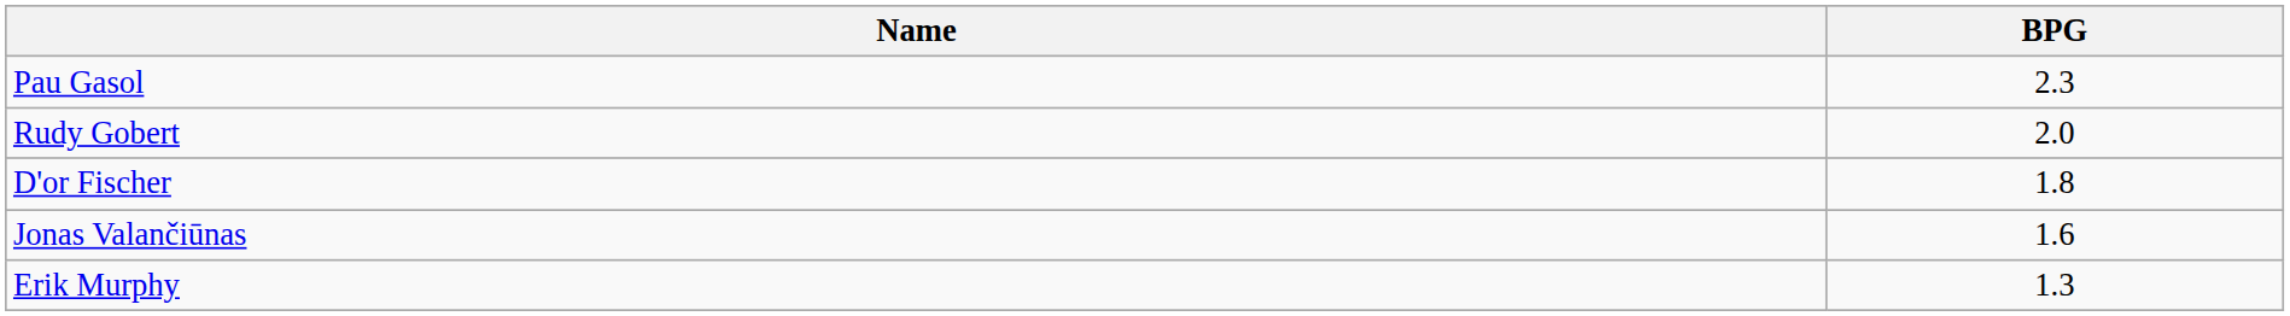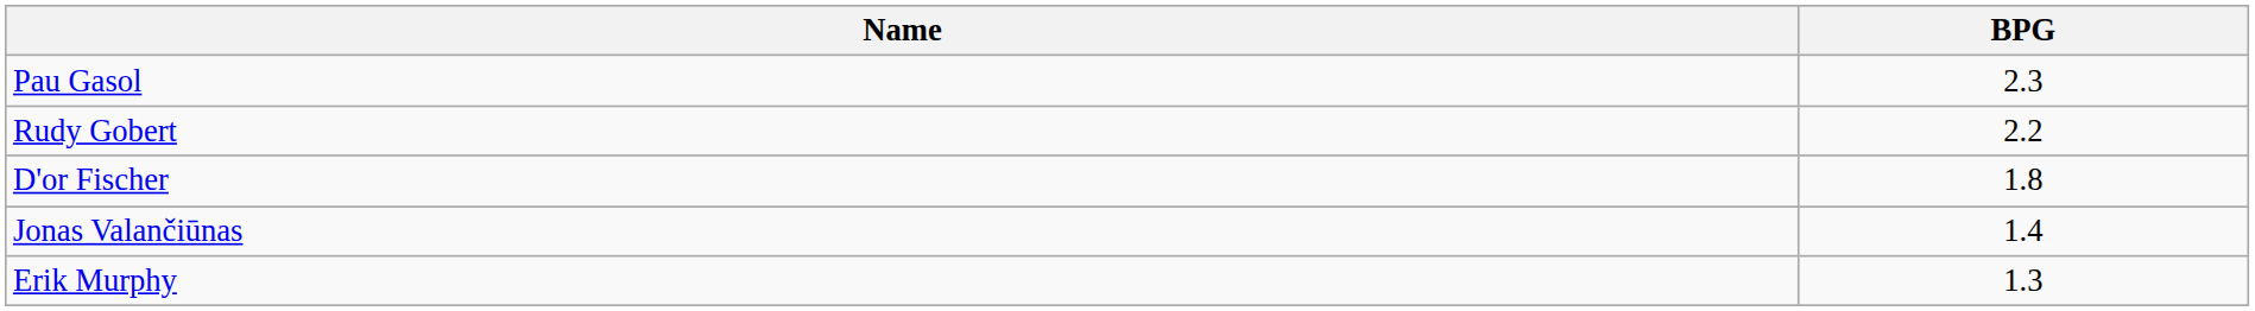 <table class="wikitable" style="width:90%;">
 <tr>
 <th style="width:80%;">Name</th>
 <th style="width:20%;">BPG</th>
 </tr>
 <tr>
 <td> <a href='#'>Pau Gasol</a></td>
 <td align=center>2.3</td>
 </tr>
 <tr>
 <td> <a href='#'>Rudy Gobert</a></td>
-<td align=center>2.0</td>
+<td align=center>2.2</td>
 </tr>
 <tr>
 <td> <a href='#'>D'or Fischer</a></td>
 <td align=center>1.8</td>
 </tr>
 <tr>
 <td> <a href='#'>Jonas Valančiūnas</a></td>
-<td align=center>1.6</td>
+<td align=center>1.4</td>
 </tr>
 <tr>
 <td> <a href='#'>Erik Murphy</a></td>
 <td align=center>1.3</td>
 </tr>
 </table>
